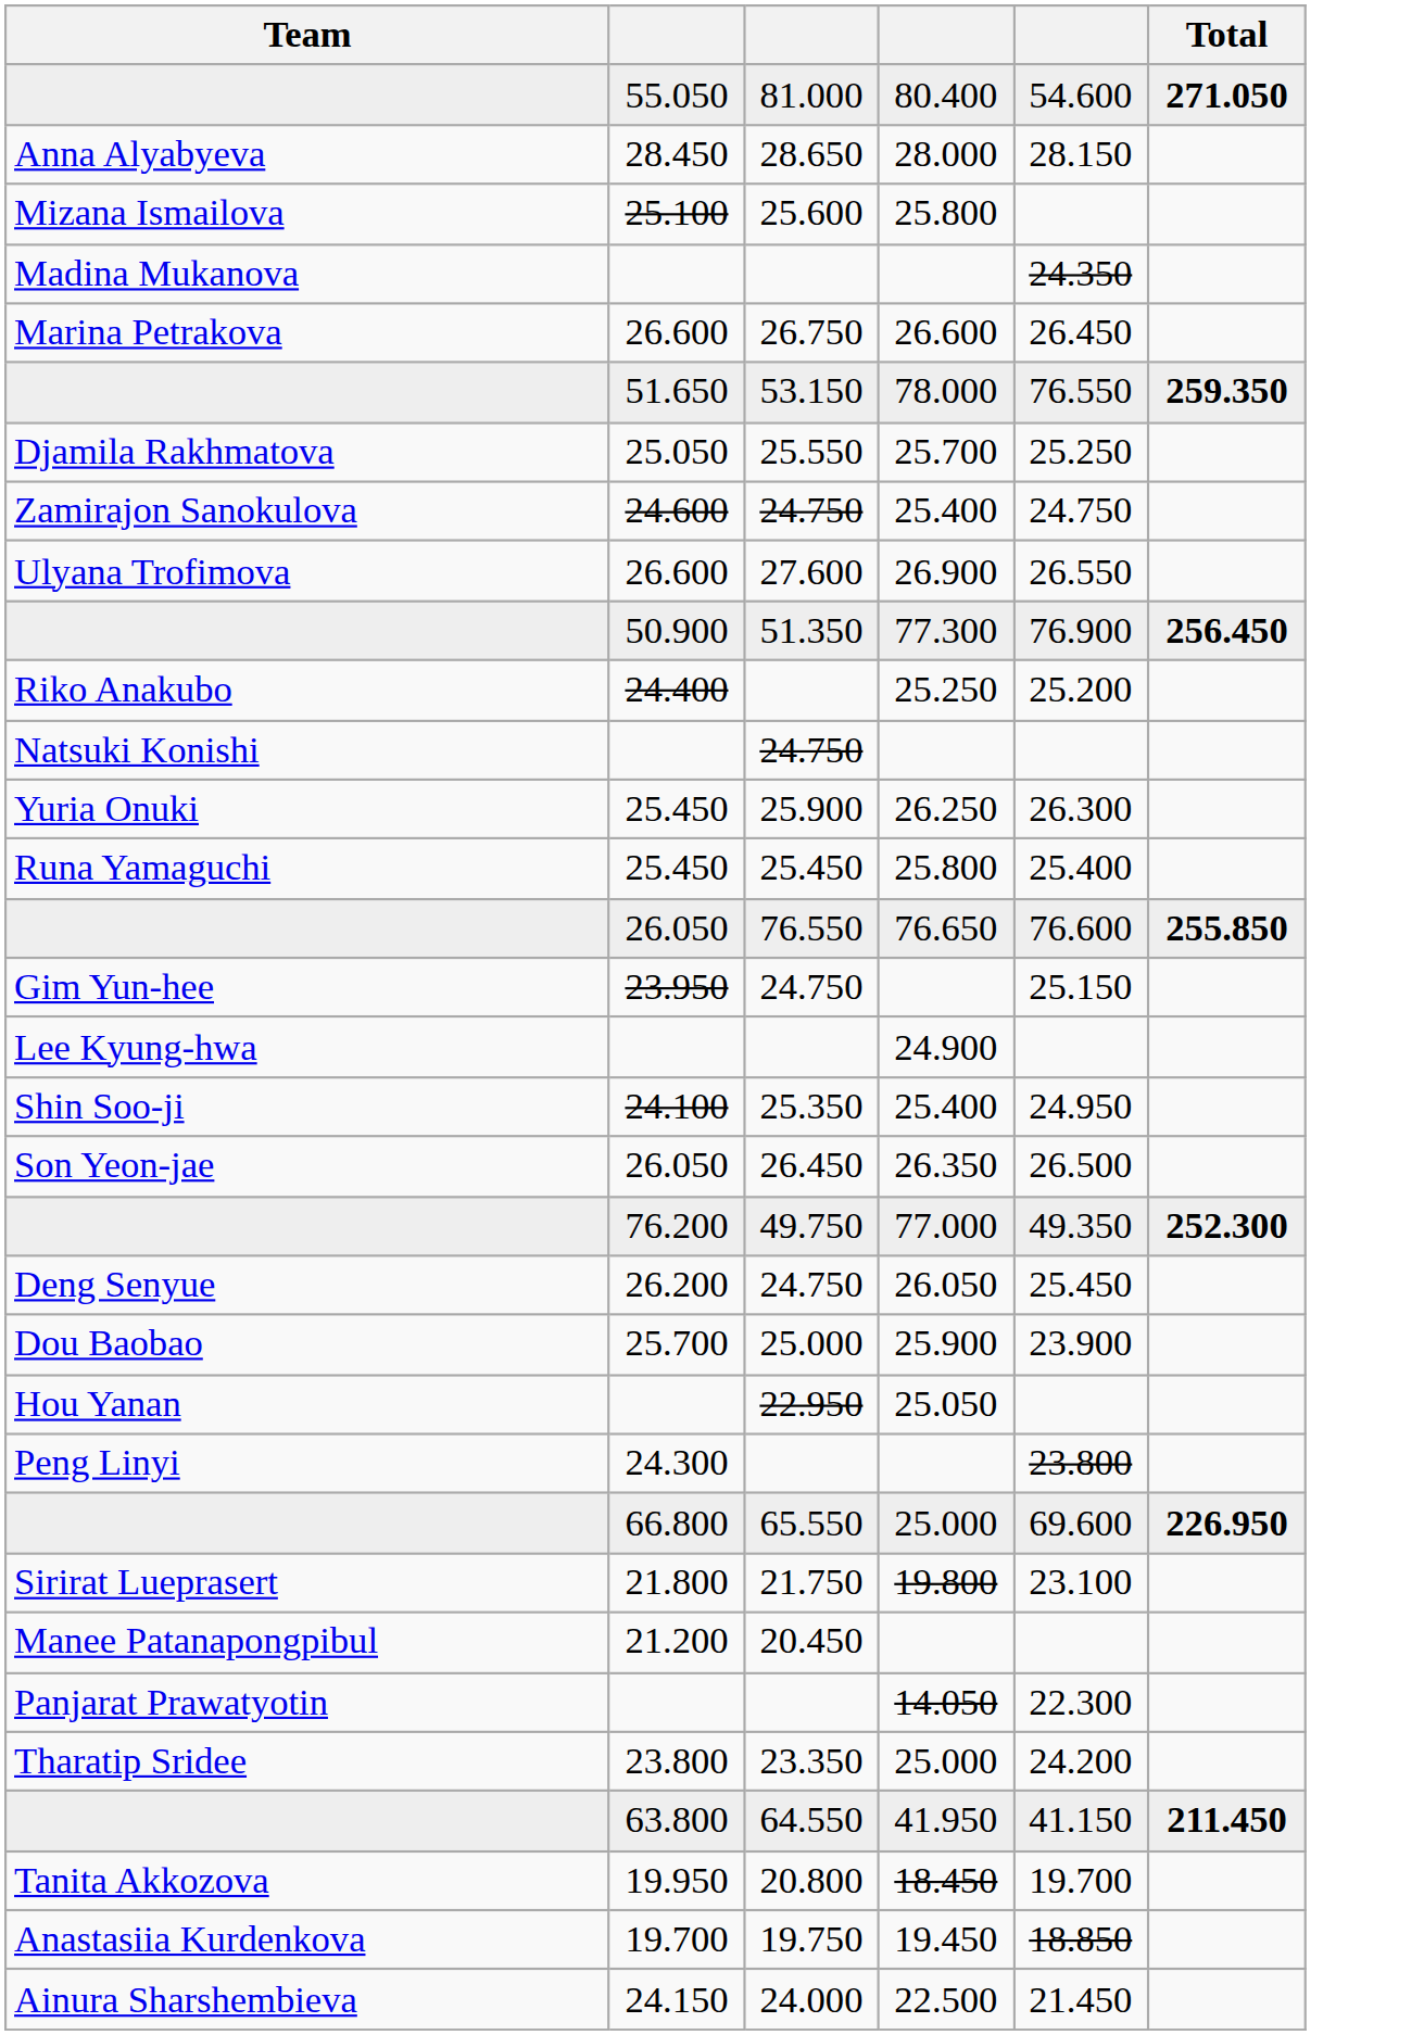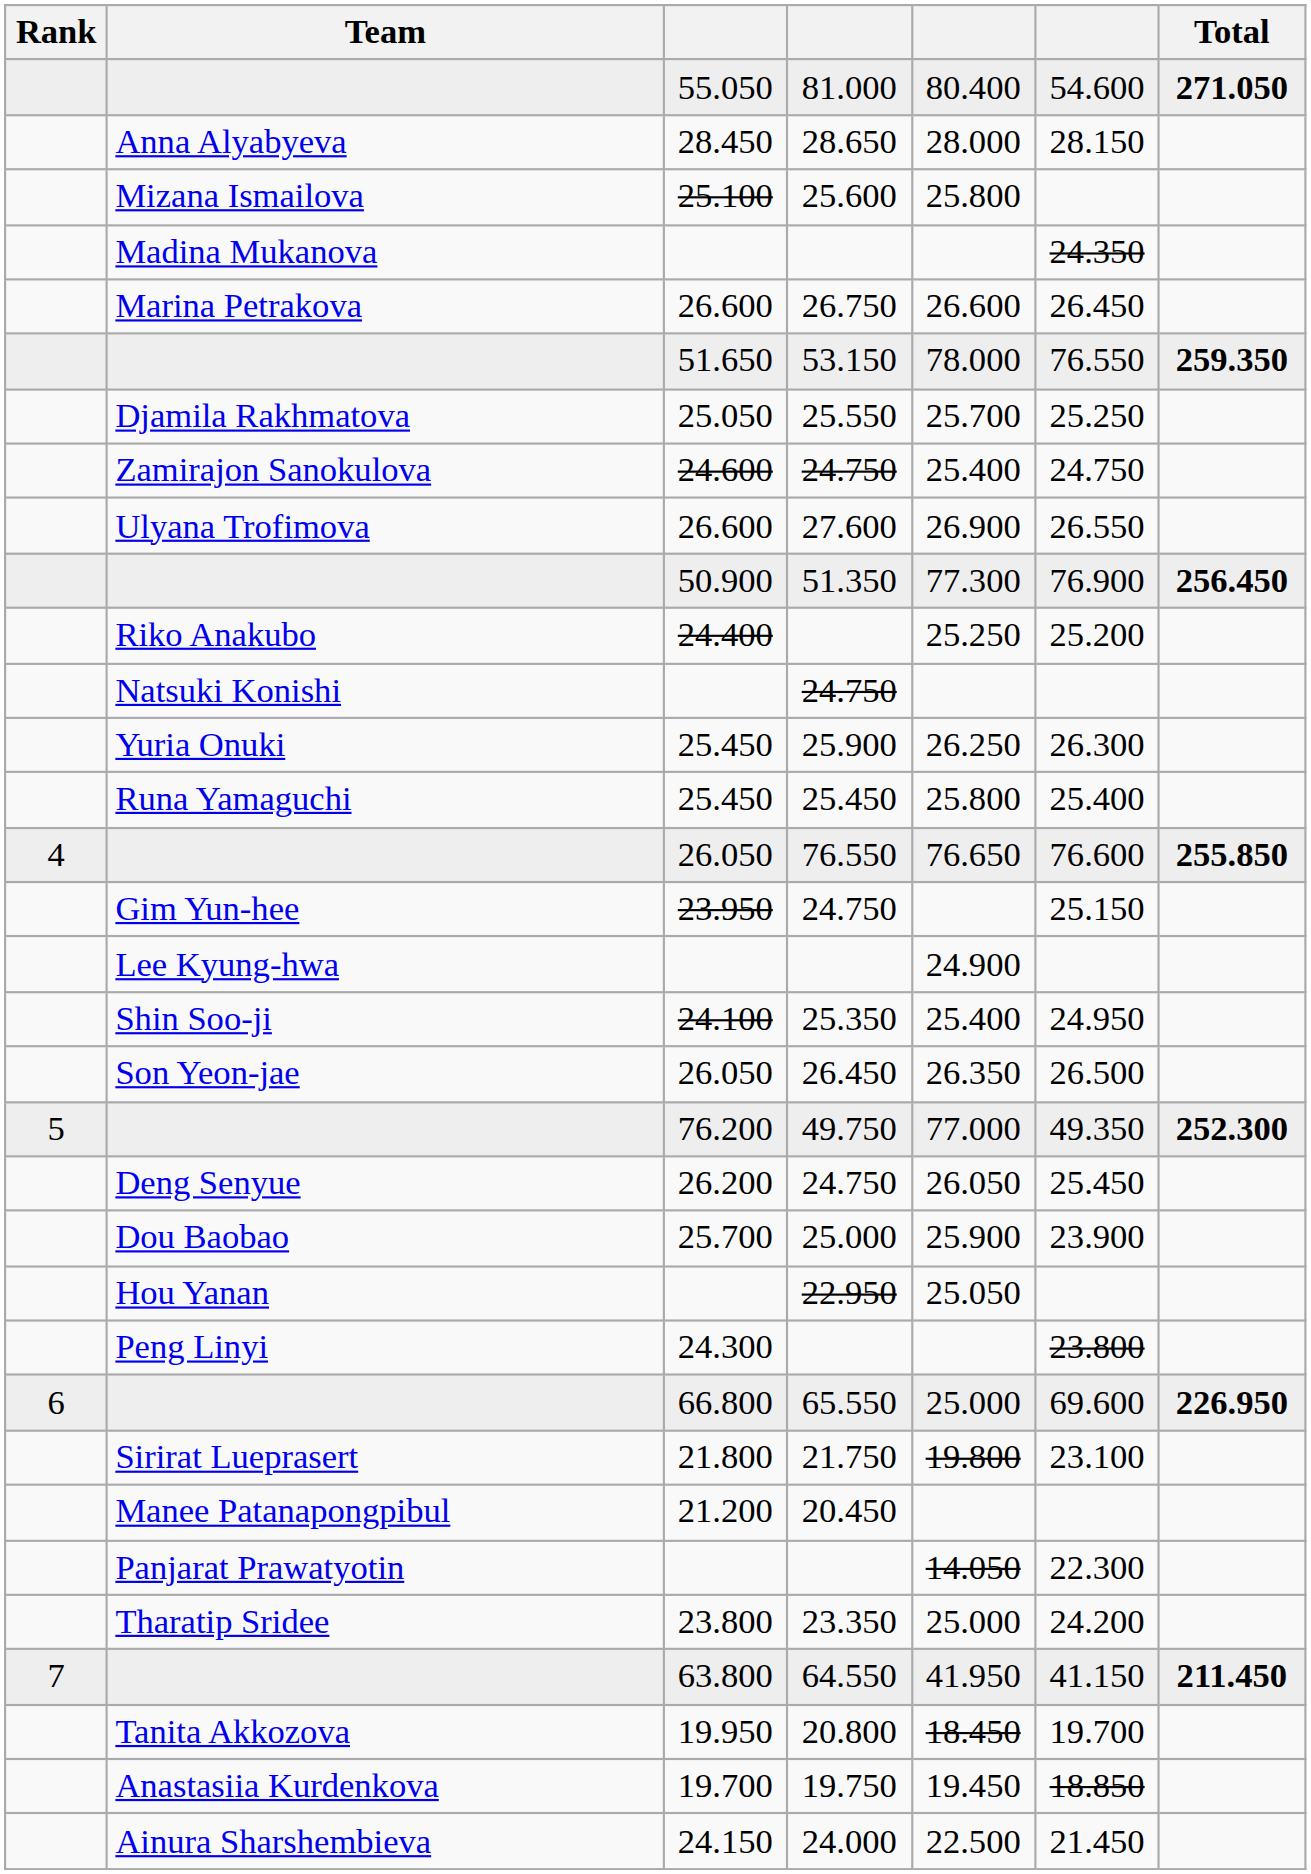 <table class=wikitable style="text-align:center">
 <tr>
+<th width=40>Rank</th>
 <th width=250>Team</th>
 <th width=50></th>
 <th width=50></th>
 <th width=50></th>
 <th width=50></th>
 <th width=60>Total</th>
 </tr>
 <tr bgcolor=eeeeee>
+<td></td>
 <td align=left></td>
 <td>55.050</td>
 <td>81.000</td>
 <td>80.400</td>
 <td>54.600</td>
 <td><strong>271.050</strong></td>
 </tr>
 <tr>
+<td></td>
 <td align=left><a href='#'>Anna Alyabyeva</a></td>
 <td>28.450</td>
 <td>28.650</td>
 <td>28.000</td>
 <td>28.150</td>
 <td></td>
 </tr>
 <tr>
+<td></td>
 <td align=left><a href='#'>Mizana Ismailova</a></td>
 <td><s>25.100</s></td>
 <td>25.600</td>
 <td>25.800</td>
 <td></td>
 <td></td>
 </tr>
 <tr>
+<td></td>
 <td align=left><a href='#'>Madina Mukanova</a></td>
 <td></td>
 <td></td>
 <td></td>
 <td><s>24.350</s></td>
 <td></td>
 </tr>
 <tr>
+<td></td>
 <td align=left><a href='#'>Marina Petrakova</a></td>
 <td>26.600</td>
 <td>26.750</td>
 <td>26.600</td>
 <td>26.450</td>
 <td></td>
 </tr>
 <tr bgcolor=eeeeee>
+<td></td>
 <td align=left></td>
 <td>51.650</td>
 <td>53.150</td>
 <td>78.000</td>
 <td>76.550</td>
 <td><strong>259.350</strong></td>
 </tr>
 <tr>
+<td></td>
 <td align=left><a href='#'>Djamila Rakhmatova</a></td>
 <td>25.050</td>
 <td>25.550</td>
 <td>25.700</td>
 <td>25.250</td>
 <td></td>
 </tr>
 <tr>
+<td></td>
 <td align=left><a href='#'>Zamirajon Sanokulova</a></td>
 <td><s>24.600</s></td>
 <td><s>24.750</s></td>
 <td>25.400</td>
 <td>24.750</td>
 <td></td>
 </tr>
 <tr>
+<td></td>
 <td align=left><a href='#'>Ulyana Trofimova</a></td>
 <td>26.600</td>
 <td>27.600</td>
 <td>26.900</td>
 <td>26.550</td>
 <td></td>
 </tr>
 <tr bgcolor=eeeeee>
+<td></td>
 <td align=left></td>
 <td>50.900</td>
 <td>51.350</td>
 <td>77.300</td>
 <td>76.900</td>
 <td><strong>256.450</strong></td>
 </tr>
 <tr>
+<td></td>
 <td align=left><a href='#'>Riko Anakubo</a></td>
 <td><s>24.400</s></td>
 <td></td>
 <td>25.250</td>
 <td>25.200</td>
 <td></td>
 </tr>
 <tr>
+<td></td>
 <td align=left><a href='#'>Natsuki Konishi</a></td>
 <td></td>
 <td><s>24.750</s></td>
 <td></td>
 <td></td>
 <td></td>
 </tr>
 <tr>
+<td></td>
 <td align=left><a href='#'>Yuria Onuki</a></td>
 <td>25.450</td>
 <td>25.900</td>
 <td>26.250</td>
 <td>26.300</td>
 <td></td>
 </tr>
 <tr>
+<td></td>
 <td align=left><a href='#'>Runa Yamaguchi</a></td>
 <td>25.450</td>
 <td>25.450</td>
 <td>25.800</td>
 <td>25.400</td>
 <td></td>
 </tr>
 <tr bgcolor=eeeeee>
+<td>4</td>
 <td align=left></td>
 <td>26.050</td>
 <td>76.550</td>
 <td>76.650</td>
 <td>76.600</td>
 <td><strong>255.850</strong></td>
 </tr>
 <tr>
+<td></td>
 <td align=left><a href='#'>Gim Yun-hee</a></td>
 <td><s>23.950</s></td>
 <td>24.750</td>
 <td></td>
 <td>25.150</td>
 <td></td>
 </tr>
 <tr>
+<td></td>
 <td align=left><a href='#'>Lee Kyung-hwa</a></td>
 <td></td>
 <td></td>
 <td>24.900</td>
 <td></td>
 <td></td>
 </tr>
 <tr>
+<td></td>
 <td align=left><a href='#'>Shin Soo-ji</a></td>
 <td><s>24.100</s></td>
 <td>25.350</td>
 <td>25.400</td>
 <td>24.950</td>
 <td></td>
 </tr>
 <tr>
+<td></td>
 <td align=left><a href='#'>Son Yeon-jae</a></td>
 <td>26.050</td>
 <td>26.450</td>
 <td>26.350</td>
 <td>26.500</td>
 <td></td>
 </tr>
 <tr bgcolor=eeeeee>
+<td>5</td>
 <td align=left></td>
 <td>76.200</td>
 <td>49.750</td>
 <td>77.000</td>
 <td>49.350</td>
 <td><strong>252.300</strong></td>
 </tr>
 <tr>
+<td></td>
 <td align=left><a href='#'>Deng Senyue</a></td>
 <td>26.200</td>
 <td>24.750</td>
 <td>26.050</td>
 <td>25.450</td>
 <td></td>
 </tr>
 <tr>
+<td></td>
 <td align=left><a href='#'>Dou Baobao</a></td>
 <td>25.700</td>
 <td>25.000</td>
 <td>25.900</td>
 <td>23.900</td>
 <td></td>
 </tr>
 <tr>
+<td></td>
 <td align=left><a href='#'>Hou Yanan</a></td>
 <td></td>
 <td><s>22.950</s></td>
 <td>25.050</td>
 <td></td>
 <td></td>
 </tr>
 <tr>
+<td></td>
 <td align=left><a href='#'>Peng Linyi</a></td>
 <td>24.300</td>
 <td></td>
 <td></td>
 <td><s>23.800</s></td>
 <td></td>
 </tr>
 <tr bgcolor=eeeeee>
+<td>6</td>
 <td align=left></td>
 <td>66.800</td>
 <td>65.550</td>
 <td>25.000</td>
 <td>69.600</td>
 <td><strong>226.950</strong></td>
 </tr>
 <tr>
+<td></td>
 <td align=left><a href='#'>Sirirat Lueprasert</a></td>
 <td>21.800</td>
 <td>21.750</td>
 <td><s>19.800</s></td>
 <td>23.100</td>
 <td></td>
 </tr>
 <tr>
+<td></td>
 <td align=left><a href='#'>Manee Patanapongpibul</a></td>
 <td>21.200</td>
 <td>20.450</td>
 <td></td>
 <td></td>
 <td></td>
 </tr>
 <tr>
+<td></td>
 <td align=left><a href='#'>Panjarat Prawatyotin</a></td>
 <td></td>
 <td></td>
 <td><s>14.050</s></td>
 <td>22.300</td>
 <td></td>
 </tr>
 <tr>
+<td></td>
 <td align=left><a href='#'>Tharatip Sridee</a></td>
 <td>23.800</td>
 <td>23.350</td>
 <td>25.000</td>
 <td>24.200</td>
 <td></td>
 </tr>
 <tr bgcolor=eeeeee>
+<td>7</td>
 <td align=left></td>
 <td>63.800</td>
 <td>64.550</td>
 <td>41.950</td>
 <td>41.150</td>
 <td><strong>211.450</strong></td>
 </tr>
 <tr>
+<td></td>
 <td align=left><a href='#'>Tanita Akkozova</a></td>
 <td>19.950</td>
 <td>20.800</td>
 <td><s>18.450</s></td>
 <td>19.700</td>
 <td></td>
 </tr>
 <tr>
+<td></td>
 <td align=left><a href='#'>Anastasiia Kurdenkova</a></td>
 <td>19.700</td>
 <td>19.750</td>
 <td>19.450</td>
 <td><s>18.850</s></td>
 <td></td>
 </tr>
 <tr>
+<td></td>
 <td align=left><a href='#'>Ainura Sharshembieva</a></td>
 <td>24.150</td>
 <td>24.000</td>
 <td>22.500</td>
 <td>21.450</td>
 <td></td>
 </tr>
 </table>
